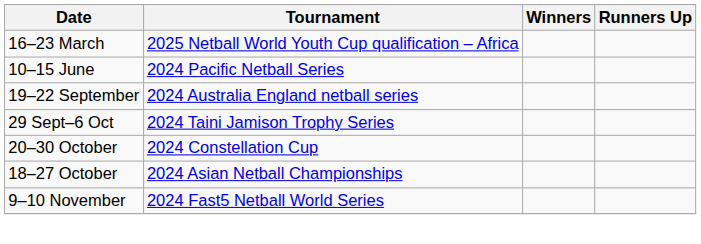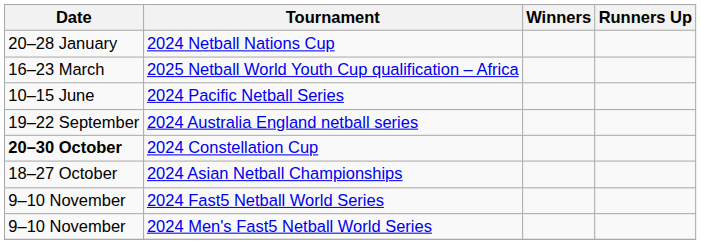 <table class="wikitable collapsible">
 <tr>
 <th>Date</th>
 <th>Tournament</th>
 <th>Winners</th>
 <th>Runners Up</th>
+</tr>
+<tr>
+<td>20–28 January</td>
+<td><a href='#'>2024 Netball Nations Cup</a></td>
+<td></td>
+<td></td>
 </tr>
 <tr>
 <td>16–23 March</td>
 <td><a href='#'>2025 Netball World Youth Cup qualification – Africa</a></td>
 <td></td>
 <td></td>
 </tr>
 <tr>
 <td>10–15 June</td>
 <td><a href='#'>2024 Pacific Netball Series</a></td>
 <td></td>
 <td></td>
 </tr>
 <tr>
 <td>19–22 September</td>
 <td><a href='#'>2024 Australia England netball series</a></td>
 <td></td>
 <td></td>
 </tr>
 <tr>
-<td>29 Sept–6 Oct</td>
-<td><a href='#'>2024 Taini Jamison Trophy Series</a></td>
-<td></td>
-<td></td>
-</tr>
-<tr>
-<td>20–30 October</td>
+<td><strong>20–30 October</strong></td>
 <td><a href='#'>2024 Constellation Cup</a></td>
 <td></td>
 <td></td>
 </tr>
 <tr>
 <td>18–27 October</td>
 <td><a href='#'>2024 Asian Netball Championships</a></td>
 <td></td>
 <td></td>
 </tr>
 <tr>
 <td>9–10 November</td>
 <td><a href='#'>2024 Fast5 Netball World Series</a></td>
 <td></td>
 <td></td>
 </tr>
 <tr>
+<td>9–10 November</td>
+<td><a href='#'>2024 Men's Fast5 Netball World Series</a></td>
+<td></td>
+<td></td>
+</tr>
+<tr>
 </tr>
 </table>
